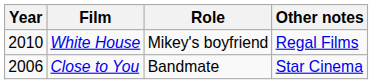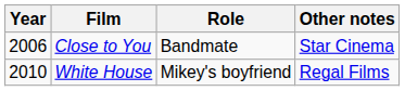 <table class="wikitable" style="font-size: 90%;">
 <tr>
 <th>Year</th>
 <th>Film</th>
 <th>Role</th>
 <th>Other notes</th>
 </tr>
 <tr>
+<td>2006</td>
+<td><em><a href='#'>Close to You</a></em></td>
+<td>Bandmate</td>
+<td><a href='#'>Star Cinema</a></td>
+</tr>
+<tr>
 <td>2010</td>
 <td><em><a href='#'>White House</a></em></td>
 <td>Mikey's boyfriend</td>
 <td><a href='#'>Regal Films</a></td>
 </tr>
-<tr>
-<td>2006</td>
-<td><em><a href='#'>Close to You</a></em></td>
-<td>Bandmate</td>
-<td><a href='#'>Star Cinema</a></td>
-</tr>
 </table>
